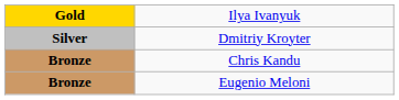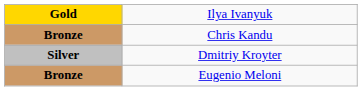 <table class="wikitable" style="text-align:center; " width="35%">
 <tr>
 <td bgcolor="gold"><strong>Gold</strong></td>
 <td><a href='#'>Ilya Ivanyuk</a><br>  <small><em></em></small></td>
+</tr>
+<tr>
+<td bgcolor="CC9966"><strong>Bronze</strong></td>
+<td><a href='#'>Chris Kandu</a><br>  <small><em></em></small></td>
 </tr>
 <tr>
 <td bgcolor="silver"><strong>Silver</strong></td>
 <td><a href='#'>Dmitriy Kroyter</a><br>  <small><em></em></small></td>
 </tr>
 <tr>
 <td bgcolor="CC9966"><strong>Bronze</strong></td>
-<td><a href='#'>Chris Kandu</a><br>  <small><em></em></small></td>
-</tr>
-<tr>
-<td bgcolor="CC9966"><strong>Bronze</strong></td>
 <td><a href='#'>Eugenio Meloni</a><br>  <small><em></em></small></td>
 </tr>
 </table>
